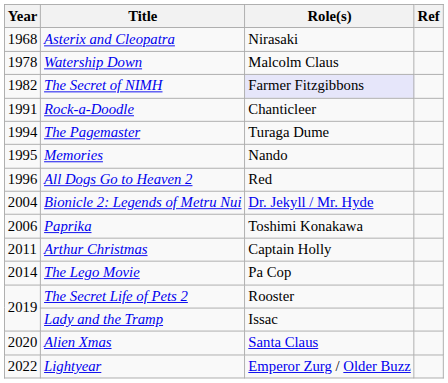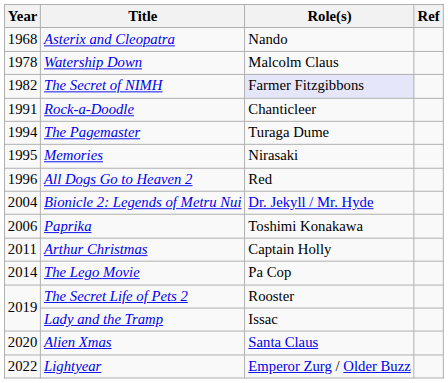 <table class="wikitable plainrowheaders sortable">
 <tr>
 <th scope="col">Year</th>
 <th scope="col">Title</th>
 <th scope="col">Role(s)</th>
 <th scope="col" class="unsortable">Ref</th>
 </tr>
 <tr>
 <td>1968</td>
 <td><em><a href='#'>Asterix and Cleopatra</a></em></td>
-<td>Nirasaki</td>
+<td>Nando</td>
 <td></td>
 </tr>
 <tr>
 <td>1978</td>
 <td><em><a href='#'>Watership Down</a></em></td>
 <td>Malcolm Claus</td>
 <td></td>
 </tr>
 <tr>
 <td>1982</td>
 <td><em><a href='#'>The Secret of NIMH</a></em></td>
 <td style="background: lavender;">Farmer Fitzgibbons</td>
 <td></td>
 </tr>
 <tr>
 <td>1991</td>
 <td><em><a href='#'>Rock-a-Doodle</a></em></td>
 <td>Chanticleer</td>
 <td></td>
 </tr>
 <tr>
 <td>1994</td>
 <td><em><a href='#'>The Pagemaster</a></em></td>
 <td>Turaga Dume</td>
 <td></td>
 </tr>
 <tr>
 <td>1995</td>
 <td><em><a href='#'>Memories</a></em></td>
-<td>Nando</td>
+<td>Nirasaki</td>
 <td></td>
 </tr>
 <tr>
 <td>1996</td>
 <td><em><a href='#'>All Dogs Go to Heaven 2</a></em></td>
 <td>Red</td>
 <td></td>
 </tr>
 <tr>
 <td>2004</td>
 <td><em><a href='#'>Bionicle 2: Legends of Metru Nui</a></em></td>
 <td><a href='#'>Dr. Jekyll / Mr. Hyde</a></td>
 <td></td>
 </tr>
 <tr>
 <td>2006</td>
 <td><em><a href='#'>Paprika</a></em></td>
 <td>Toshimi Konakawa</td>
 <td></td>
 </tr>
 <tr>
 <td>2011</td>
 <td><em><a href='#'>Arthur Christmas</a></em></td>
 <td>Captain Holly</td>
 <td></td>
 </tr>
 <tr>
 <td>2014</td>
 <td><em><a href='#'>The Lego Movie</a></em></td>
 <td>Pa Cop</td>
 <td></td>
 </tr>
 <tr>
 <td rowspan=2>2019</td>
 <td><em><a href='#'>The Secret Life of Pets 2</a></em></td>
 <td>Rooster</td>
 <td></td>
 </tr>
 <tr>
 <td><em><a href='#'>Lady and the Tramp</a></em></td>
 <td>Issac</td>
 <td></td>
 </tr>
 <tr>
 <td>2020</td>
 <td><em><a href='#'>Alien Xmas</a></em></td>
 <td><a href='#'>Santa Claus</a></td>
 <td></td>
 </tr>
 <tr>
 <td>2022</td>
 <td><em><a href='#'>Lightyear</a></em></td>
 <td><a href='#'>Emperor Zurg</a> / <a href='#'>Older Buzz</a></td>
 <td></td>
 </tr>
 </table>
